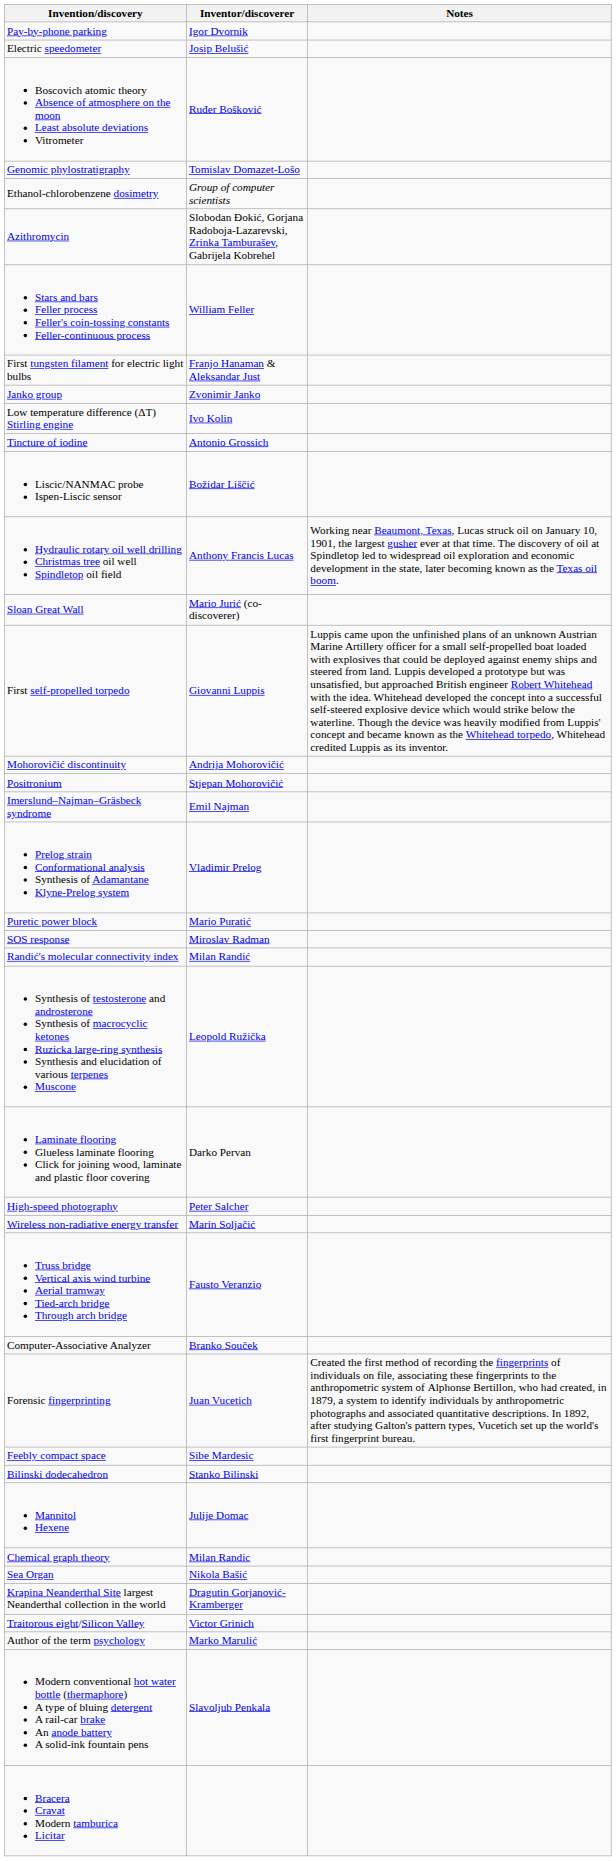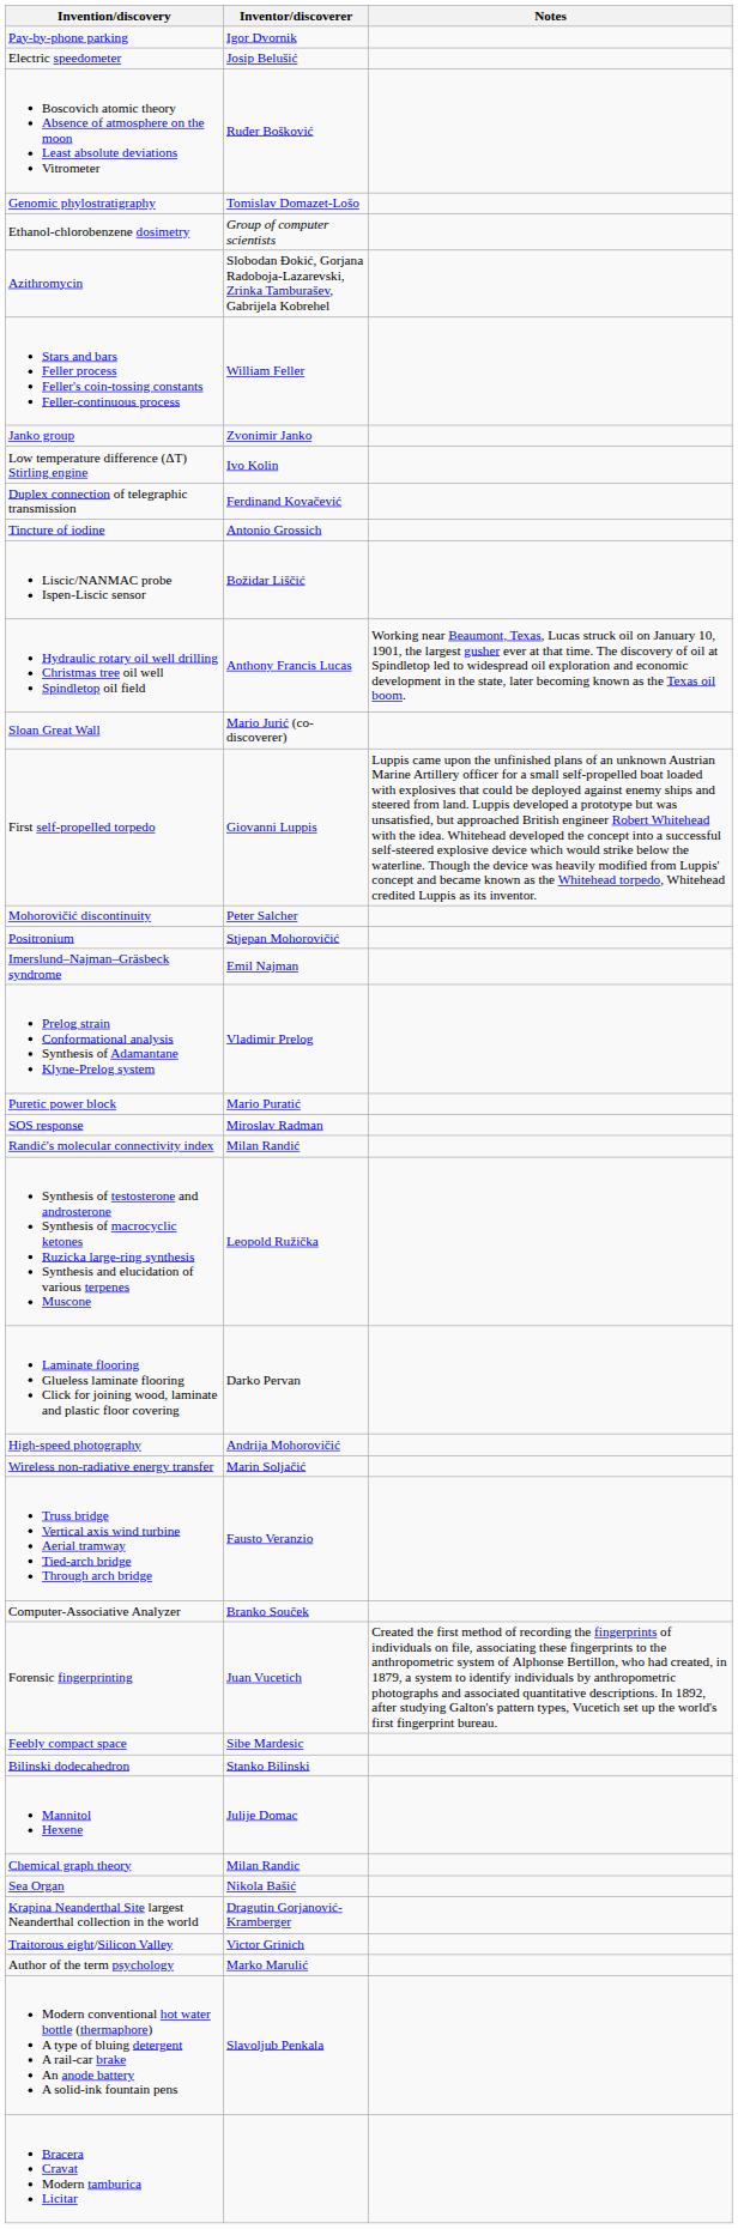 <table class="wikitable" style="width:6o%; text-align:left;">
 <tr>
 <th style="width:30%;">Invention/discovery</th>
 <th style="width:20%;">Inventor/discoverer</th>
 <th style="width:50%;">Notes</th>
 </tr>
 <tr>
 <td><a href='#'>Pay-by-phone parking</a></td>
 <td><a href='#'>Igor Dvornik</a></td>
 <td></td>
 </tr>
 <tr>
 <td>Electric <a href='#'>speedometer</a></td>
 <td><a href='#'>Josip Belušić</a></td>
 <td></td>
 </tr>
 <tr>
 <td {{flatlist><br><ul><li>Boscovich atomic theory</li><li><a href='#'>Absence of atmosphere on the moon</a></li><li><a href='#'>Least absolute deviations</a></li><li>Vitrometer</li></ul></td>
 <td><a href='#'>Ruđer Bošković</a></td>
 <td></td>
 </tr>
 <tr>
 <td><a href='#'>Genomic phylostratigraphy</a></td>
 <td><a href='#'>Tomislav Domazet-Lošo</a></td>
 <td></td>
 </tr>
 <tr>
 <td>Ethanol-chlorobenzene <a href='#'>dosimetry</a></td>
 <td><em>Group of computer scientists</em></td>
 <td></td>
 </tr>
 <tr>
 <td><a href='#'>Azithromycin</a></td>
 <td>Slobodan Đokić, Gorjana Radoboja-Lazarevski, <a href='#'>Zrinka Tamburašev</a>, Gabrijela Kobrehel</td>
 <td></td>
 </tr>
 <tr>
 <td><br><ul><li><a href='#'>Stars and bars</a></li><li><a href='#'>Feller process</a></li><li><a href='#'>Feller's coin-tossing constants</a></li><li><a href='#'>Feller-continuous process</a></li></ul></td>
 <td><a href='#'>William Feller</a></td>
 <td></td>
 </tr>
 <tr>
-<td>First <a href='#'>tungsten filament</a> for electric light bulbs</td>
-<td><a href='#'>Franjo Hanaman</a> & <a href='#'>Aleksandar Just</a></td>
-<td></td>
-</tr>
-<tr>
 <td><a href='#'>Janko group</a></td>
 <td><a href='#'>Zvonimir Janko</a></td>
 <td></td>
 </tr>
 <tr>
 <td>Low temperature difference (ΔT) <a href='#'>Stirling engine</a></td>
 <td><a href='#'>Ivo Kolin</a></td>
+<td></td>
+</tr>
+<tr>
+<td><a href='#'>Duplex connection</a> of telegraphic transmission</td>
+<td><a href='#'>Ferdinand Kovačević</a></td>
 <td></td>
 </tr>
 <tr>
 <td><a href='#'>Tincture of iodine</a></td>
 <td><a href='#'>Antonio Grossich</a></td>
 <td></td>
 </tr>
 <tr>
 <td><br><ul><li>Liscic/NANMAC probe</li><li>Ispen-Liscic sensor</li></ul></td>
 <td><a href='#'>Božidar Liščić</a></td>
 <td></td>
 </tr>
 <tr>
 <td><br><ul><li><a href='#'>Hydraulic rotary oil well drilling</a></li><li><a href='#'>Christmas tree</a> oil well</li><li><a href='#'>Spindletop</a> oil field</li></ul></td>
 <td><a href='#'>Anthony Francis Lucas</a></td>
 <td>Working near <a href='#'>Beaumont, Texas</a>, Lucas struck oil on January 10, 1901, the largest <a href='#'>gusher</a> ever at that time. The discovery of oil at Spindletop led to widespread oil exploration and economic development in the state, later becoming known as the <a href='#'>Texas oil boom</a>.</td>
 </tr>
 <tr>
 <td><a href='#'>Sloan Great Wall</a></td>
 <td><a href='#'>Mario Jurić</a> (co-discoverer)</td>
 <td></td>
 </tr>
 <tr>
 <td>First <a href='#'>self-propelled torpedo</a></td>
 <td><a href='#'>Giovanni Luppis</a></td>
 <td>Luppis came upon the unfinished plans of an unknown Austrian Marine Artillery officer for a small self-propelled boat loaded with explosives that could be deployed against enemy ships and steered from land. Luppis developed a prototype but was unsatisfied, but approached British engineer <a href='#'>Robert Whitehead</a> with the idea. Whitehead developed the concept into a successful self-steered explosive device which would strike below the waterline. Though the device was heavily modified from Luppis' concept and became known as the <a href='#'>Whitehead torpedo</a>, Whitehead credited Luppis as its inventor.</td>
 </tr>
 <tr>
 <td><a href='#'>Mohorovičić discontinuity</a></td>
-<td><a href='#'>Andrija Mohorovičić</a></td>
+<td><a href='#'>Peter Salcher</a></td>
 <td></td>
 </tr>
 <tr>
 <td><a href='#'>Positronium</a></td>
 <td><a href='#'>Stjepan Mohorovičić</a></td>
 <td></td>
 </tr>
 <tr>
 <td><a href='#'>Imerslund–Najman–Gräsbeck syndrome</a></td>
 <td><a href='#'>Emil Najman</a></td>
 <td></td>
 </tr>
 <tr>
 <td><br><ul><li><a href='#'>Prelog strain</a></li><li><a href='#'>Conformational analysis</a></li><li>Synthesis of <a href='#'>Adamantane</a></li><li><a href='#'>Klyne-Prelog system</a></li></ul></td>
 <td><a href='#'>Vladimir Prelog</a></td>
 <td></td>
 </tr>
 <tr>
 <td><a href='#'>Puretic power block</a></td>
 <td><a href='#'>Mario Puratić</a></td>
 <td></td>
 </tr>
 <tr>
 <td><a href='#'>SOS response</a></td>
 <td><a href='#'>Miroslav Radman</a></td>
 <td></td>
 </tr>
 <tr>
 <td><a href='#'>Randić's molecular connectivity index</a></td>
 <td><a href='#'>Milan Randić</a></td>
 <td></td>
 </tr>
 <tr>
 <td><br><ul><li>Synthesis of <a href='#'>testosterone</a> and <a href='#'>androsterone</a></li><li>Synthesis of <a href='#'>macrocyclic</a> <a href='#'>ketones</a></li><li><a href='#'>Ruzicka large-ring synthesis</a></li><li>Synthesis and elucidation of various <a href='#'>terpenes</a></li><li><a href='#'>Muscone</a></li></ul></td>
 <td><a href='#'>Leopold Ružička</a></td>
 <td></td>
 </tr>
 <tr>
 <td><br><ul><li><a href='#'>Laminate flooring</a></li><li>Glueless laminate flooring</li><li>Click for joining wood, laminate and plastic floor covering</li></ul></td>
 <td>Darko Pervan</td>
 <td></td>
 </tr>
 <tr>
 <td><a href='#'>High-speed photography</a></td>
-<td><a href='#'>Peter Salcher</a></td>
+<td><a href='#'>Andrija Mohorovičić</a></td>
 <td></td>
 </tr>
 <tr>
 <td><a href='#'>Wireless non-radiative energy transfer</a></td>
 <td><a href='#'>Marin Soljačić</a></td>
 <td></td>
 </tr>
 <tr>
 <td><br><ul><li><a href='#'>Truss bridge</a></li><li><a href='#'>Vertical axis wind turbine</a></li><li><a href='#'>Aerial tramway</a></li><li><a href='#'>Tied-arch bridge</a></li><li><a href='#'>Through arch bridge</a></li></ul></td>
 <td><a href='#'>Fausto Veranzio</a></td>
 <td></td>
 </tr>
 <tr>
 <td>Computer-Associative Analyzer</td>
 <td><a href='#'>Branko Souček</a></td>
 <td></td>
 </tr>
 <tr>
 <td>Forensic <a href='#'>fingerprinting</a></td>
 <td><a href='#'>Juan Vucetich</a></td>
 <td>Created the first method of recording the <a href='#'>fingerprints</a> of individuals on file, associating these fingerprints to the anthropometric system of Alphonse Bertillon, who had created, in 1879, a system to identify individuals by anthropometric photographs and associated quantitative descriptions. In 1892, after studying Galton's pattern types, Vucetich set up the world's first fingerprint bureau.</td>
 </tr>
 <tr>
 <td><a href='#'>Feebly compact space</a></td>
 <td><a href='#'>Sibe Mardesic</a></td>
 <td></td>
 </tr>
 <tr>
 <td><a href='#'>Bilinski dodecahedron</a></td>
 <td><a href='#'>Stanko Bilinski</a></td>
 <td></td>
 </tr>
 <tr>
 <td><br><ul><li><a href='#'>Mannitol</a></li><li><a href='#'>Hexene</a></li></ul></td>
 <td><a href='#'>Julije Domac</a></td>
 <td></td>
 </tr>
 <tr>
 <td><a href='#'>Chemical graph theory</a></td>
 <td><a href='#'>Milan Randic</a></td>
 <td></td>
 </tr>
 <tr>
 <td><a href='#'>Sea Organ</a></td>
 <td><a href='#'>Nikola Bašić</a></td>
 <td></td>
 </tr>
 <tr>
 <td><a href='#'>Krapina Neanderthal Site</a> largest Neanderthal collection in the world</td>
 <td><a href='#'>Dragutin Gorjanović-Kramberger</a></td>
 <td></td>
 </tr>
 <tr>
 <td><a href='#'>Traitorous eight</a>/<a href='#'>Silicon Valley</a></td>
 <td><a href='#'>Victor Grinich</a></td>
 <td></td>
 </tr>
 <tr>
 <td>Author of the term <a href='#'>psychology</a></td>
 <td><a href='#'>Marko Marulić</a></td>
 <td></td>
 </tr>
 <tr>
 <td><br><ul><li>Modern conventional <a href='#'>hot water bottle</a> (<a href='#'>thermaphore</a>)</li><li>A type of bluing <a href='#'>detergent</a></li><li>A rail-car <a href='#'>brake</a></li><li>An <a href='#'>anode battery</a></li><li>A solid-ink fountain pens</li></ul></td>
 <td><a href='#'>Slavoljub Penkala</a></td>
 <td></td>
 </tr>
 <tr>
 <td><br><ul><li><a href='#'>Bracera</a></li><li><a href='#'>Cravat</a></li><li>Modern <a href='#'>tamburica</a></li><li><a href='#'>Licitar</a></li></ul></td>
 <td></td>
 <td></td>
 </tr>
 </table>
